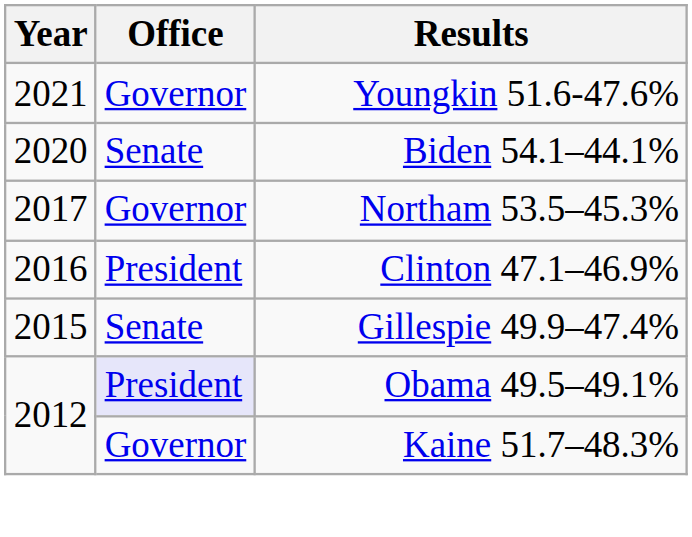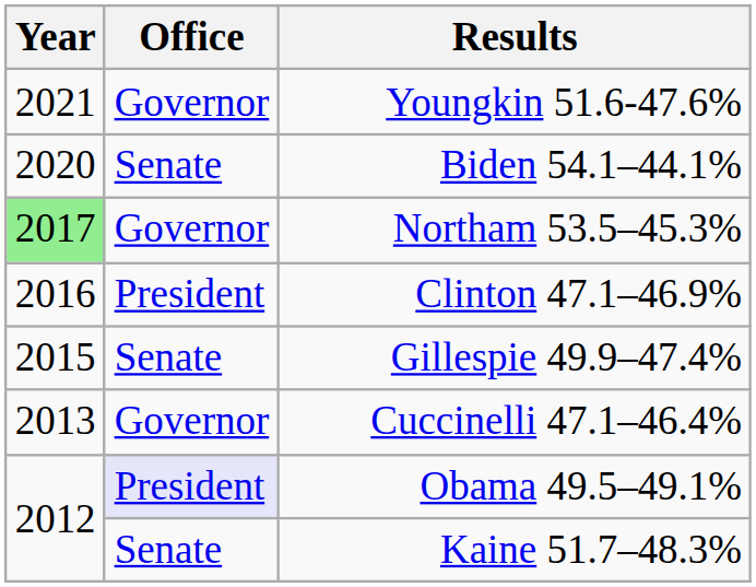 <table class=wikitable>
 <tr>
 <th width="30">Year</th>
 <th width="60">Office</th>
 <th width="180">Results</th>
 </tr>
 <tr>
 <td>2021</td>
 <td><a href='#'>Governor</a></td>
 <td align="right" ><a href='#'>Youngkin</a> 51.6-47.6%</td>
 </tr>
 <tr>
 <td>2020</td>
 <td><a href='#'>Senate</a></td>
 <td align="right" ><a href='#'>Biden</a> 54.1–44.1%</td>
 </tr>
 <tr>
-<td>2017</td>
+<td style="background: lightgreen;">2017</td>
 <td><a href='#'>Governor</a></td>
 <td align="right" ><a href='#'>Northam</a> 53.5–45.3%</td>
 </tr>
 <tr>
 <td>2016</td>
 <td><a href='#'>President</a></td>
 <td align="right" ><a href='#'>Clinton</a> 47.1–46.9%</td>
 </tr>
 <tr>
 <td>2015</td>
 <td><a href='#'>Senate</a></td>
 <td align="right" ><a href='#'>Gillespie</a> 49.9–47.4%</td>
 </tr>
 <tr>
+<td>2013</td>
+<td><a href='#'>Governor</a></td>
+<td align="right" ><a href='#'>Cuccinelli</a> 47.1–46.4%</td>
+</tr>
+<tr>
 <td rowspan="2">2012</td>
 <td style="background: lavender;"><a href='#'>President</a></td>
 <td align="right" ><a href='#'>Obama</a> 49.5–49.1%</td>
 </tr>
 <tr>
-<td><a href='#'>Governor</a></td>
+<td><a href='#'>Senate</a></td>
 <td align="right" ><a href='#'>Kaine</a> 51.7–48.3%</td>
 </tr>
 </table>
